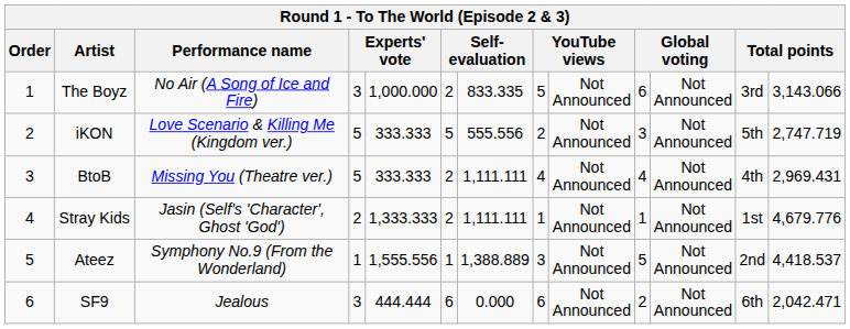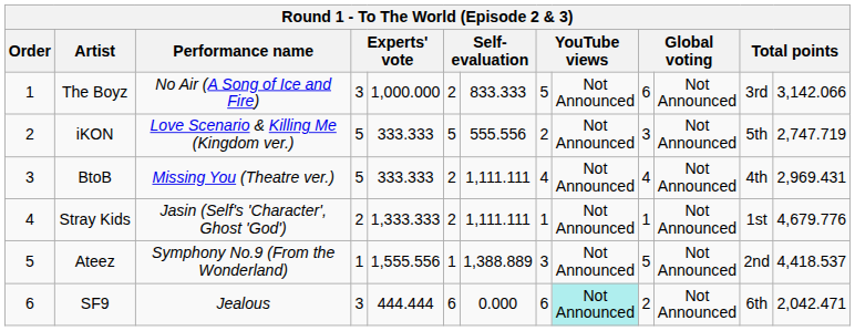 <table class="wikitable sortable" style="text-align:center">
 <tr>
 <th colspan="13">Round 1 - To The World (Episode 2 & 3)</th>
 </tr>
 <tr>
 <th width="10">Order</th>
 <th width="100">Artist</th>
 <th width="300">Performance name</th>
 <th colspan="2" width="125">Experts' vote</th>
 <th colspan="2" width="125">Self-evaluation</th>
 <th colspan="2" width="125">YouTube views</th>
 <th colspan="2" width="125">Global voting</th>
 <th colspan="2" width="125">Total points</th>
 </tr>
 <tr>
 <td>1</td>
 <td>The Boyz</td>
 <td><em>No Air (<a href='#'>A Song of Ice and Fire</a>)</em></td>
 <td>3</td>
 <td>1,000.000</td>
 <td>2</td>
-<td>833.335</td>
+<td>833.333</td>
 <td>5</td>
 <td>Not Announced</td>
 <td>6</td>
 <td>Not Announced</td>
 <td>3rd</td>
-<td>3,143.066</td>
+<td>3,142.066</td>
 </tr>
 <tr>
 <td>2</td>
 <td>iKON</td>
 <td><em><a href='#'>Love Scenario</a> & <a href='#'>Killing Me</a> (Kingdom ver.)</em></td>
 <td>5</td>
 <td>333.333</td>
 <td>5</td>
 <td>555.556</td>
 <td>2</td>
 <td>Not Announced</td>
 <td>3</td>
 <td>Not Announced</td>
 <td>5th</td>
 <td>2,747.719</td>
 </tr>
 <tr>
 <td>3</td>
 <td>BtoB</td>
 <td><em><a href='#'>Missing You</a> (Theatre ver.)</em></td>
 <td>5</td>
 <td>333.333</td>
 <td>2</td>
 <td>1,111.111</td>
 <td>4</td>
 <td>Not Announced</td>
 <td>4</td>
 <td>Not Announced</td>
 <td>4th</td>
 <td>2,969.431</td>
 </tr>
 <tr>
 <td>4</td>
 <td>Stray Kids</td>
 <td><em>Jasin (Self's 'Character', Ghost 'God')</em></td>
 <td>2</td>
 <td>1,333.333</td>
 <td>2</td>
 <td>1,111.111</td>
 <td>1</td>
 <td>Not Announced</td>
 <td>1</td>
 <td>Not Announced</td>
 <td>1st</td>
 <td>4,679.776</td>
 </tr>
 <tr>
 <td>5</td>
 <td>Ateez</td>
 <td><em>Symphony No.9 (From the Wonderland)</em></td>
 <td>1</td>
 <td>1,555.556</td>
 <td>1</td>
 <td>1,388.889</td>
 <td>3</td>
 <td>Not Announced</td>
 <td>5</td>
 <td>Not Announced</td>
 <td>2nd</td>
 <td>4,418.537</td>
 </tr>
 <tr>
 <td>6</td>
 <td>SF9</td>
 <td><em>Jealous</em></td>
 <td>3</td>
 <td>444.444</td>
 <td>6</td>
 <td>0.000</td>
 <td>6</td>
-<td>Not Announced</td>
+<td style="background: paleturquoise;">Not Announced</td>
 <td>2</td>
 <td>Not Announced</td>
 <td>6th</td>
 <td>2,042.471</td>
 </tr>
 </table>
